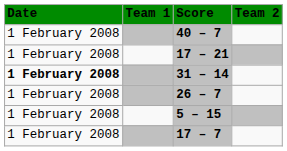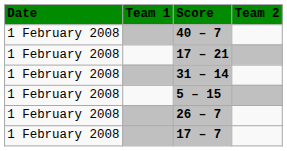 <table class="wikitable" style="margin:0.5em auto; font-size:95%">
 <tr bgcolor="#008B00">
 <td><strong>Date</strong></td>
 <td><strong>Team 1</strong></td>
 <td><strong>Score</strong></td>
 <td><strong>Team 2</strong></td>
 </tr>
 <tr>
 <td>1 February 2008</td>
 <td bgcolor="silver"><strong></strong></td>
 <td bgcolor="silver"><strong>40 – 7</strong></td>
 <td></td>
 </tr>
 <tr>
 <td>1 February 2008</td>
 <td></td>
 <td bgcolor="silver"><strong>17 – 21</strong></td>
 <td bgcolor="silver"><strong></strong></td>
 </tr>
 <tr>
-<td><strong>1 February 2008</strong></td>
+<td>1 February 2008</td>
 <td bgcolor="silver"><strong></strong></td>
 <td bgcolor="silver"><strong>31 – 14</strong></td>
-<td></td>
-</tr>
-<tr>
-<td>1 February 2008</td>
-<td bgcolor="silver"><strong></strong></td>
-<td bgcolor="silver"><strong>26 – 7</strong></td>
 <td></td>
 </tr>
 <tr>
 <td>1 February 2008</td>
 <td></td>
 <td bgcolor="silver"><strong>5 – 15</strong></td>
 <td bgcolor="silver"><strong></strong></td>
 </tr>
 <tr>
 <td>1 February 2008</td>
 <td bgcolor="silver"><strong></strong></td>
+<td bgcolor="silver"><strong>26 – 7</strong></td>
+<td></td>
+</tr>
+<tr>
+<td>1 February 2008</td>
+<td bgcolor="silver"><strong></strong></td>
 <td bgcolor="silver"><strong>17 – 7</strong></td>
 <td></td>
 </tr>
 </table>
